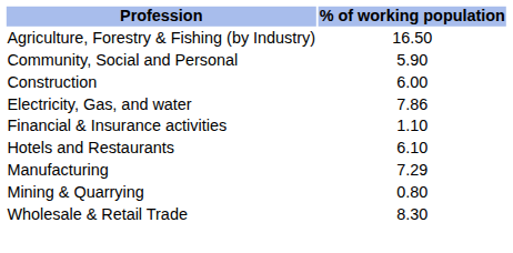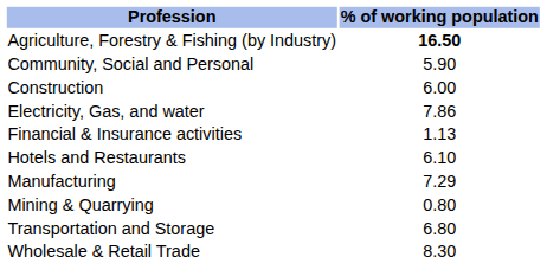 <table class="toccolours" style="clear:right; float:right; background:#ffffff; margin: 0 0 0.5em 1em; width:300">
 <tr>
 <td style="text-align:center;background:#A8BDEC"><strong>Profession</strong></td>
 <td style="text-align:center;background:#A8BDEC"><strong>% of working population</strong></td>
 </tr>
 <tr>
 <td>Agriculture, Forestry & Fishing (by Industry)</td>
-<td style="text-align:center;">16.50</td>
+<td style="text-align:center;"><strong>16.50</strong></td>
 </tr>
 <tr>
 <td>Community, Social and Personal</td>
 <td style="text-align:center;">5.90</td>
 </tr>
 <tr>
 <td>Construction</td>
 <td style="text-align:center;">6.00</td>
 </tr>
 <tr>
 <td>Electricity, Gas, and water</td>
 <td style="text-align:center;">7.86</td>
 </tr>
 <tr>
 <td>Financial & Insurance activities</td>
-<td style="text-align:center;">1.10</td>
+<td style="text-align:center;">1.13</td>
 </tr>
 <tr>
 <td>Hotels and Restaurants</td>
 <td style="text-align:center;">6.10</td>
 </tr>
 <tr>
 <td>Manufacturing</td>
 <td style="text-align:center;">7.29</td>
 </tr>
 <tr>
 <td>Mining & Quarrying</td>
 <td style="text-align:center;">0.80</td>
 </tr>
 <tr>
+<td>Transportation and Storage</td>
+<td style="text-align:center;">6.80</td>
+</tr>
+<tr>
 <td>Wholesale & Retail Trade</td>
 <td style="text-align:center;">8.30</td>
 </tr>
 </table>
